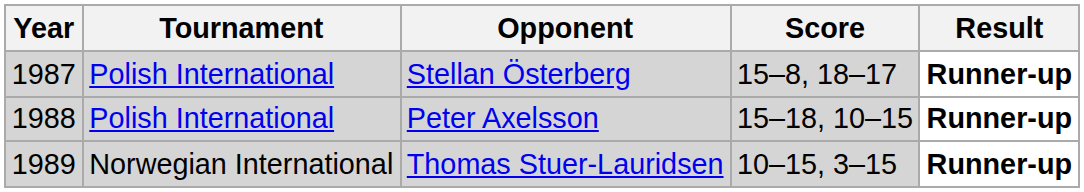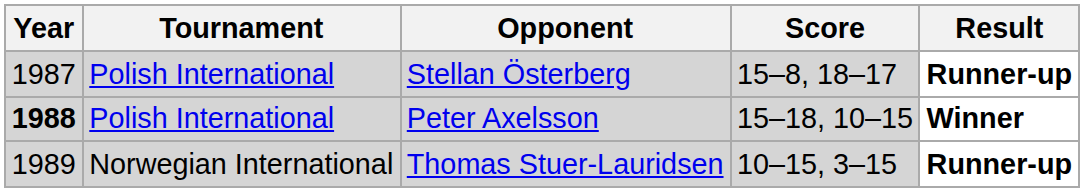 <table class="sortable wikitable" style="font-size: 90%;">
 <tr>
 <th>Year</th>
 <th>Tournament</th>
 <th>Opponent</th>
 <th>Score</th>
 <th>Result</th>
 </tr>
 <tr style="background:#D5D5D5">
 <td align="center">1987</td>
 <td align="left"><a href='#'>Polish International</a></td>
 <td align="left"> <a href='#'>Stellan Österberg</a></td>
 <td align="left">15–8, 18–17</td>
 <td style="text-align:left; background:white"> <strong>Runner-up</strong></td>
 </tr>
 <tr style="background:#D5D5D5">
-<td align="center">1988</td>
+<td align="center"><strong>1988</strong></td>
 <td align="left"><a href='#'>Polish International</a></td>
 <td align="left"> <a href='#'>Peter Axelsson</a></td>
 <td align="left">15–18, 10–15</td>
-<td style="text-align:left; background:white"> <strong>Runner-up</strong></td>
+<td style="text-align:left; background:white"> <strong>Winner</strong></td>
 </tr>
 <tr style="background:#D5D5D5">
 <td align="center">1989</td>
 <td align="left">Norwegian International</td>
 <td align="left"> <a href='#'>Thomas Stuer-Lauridsen</a></td>
 <td align="left">10–15, 3–15</td>
 <td style="text-align:left; background:white"> <strong>Runner-up</strong></td>
 </tr>
 </table>
